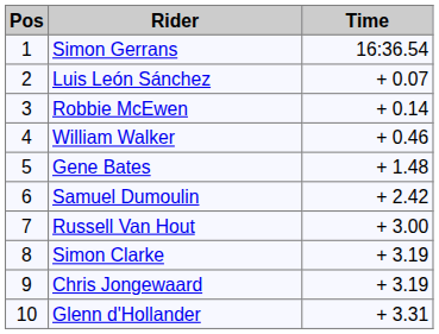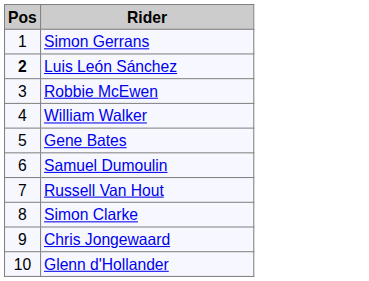 <table bgcolor="#f7f8ff" cellpadding="3" cellspacing="0" border="1" style="font-size: 95%; border: gray solid 1px; border-collapse: collapse;">
 <tr bgcolor="#CCCCCC">
 <td align="center" width="20"><strong>Pos</strong></td>
 <td align="center" width="200"><strong>Rider</strong></td>
-<td align="center" width="100"><strong>Time</strong></td>
 </tr>
 <tr valign=top>
 <td align=center>1</td>
 <td> <a href='#'>Simon Gerrans</a></td>
-<td align=right>16:36.54</td>
 </tr>
 <tr valign=top>
-<td align=center>2</td>
+<td align=center><strong>2</strong></td>
 <td> <a href='#'>Luis León Sánchez</a></td>
-<td align=right>+ 0.07</td>
 </tr>
 <tr valign=top>
 <td align=center>3</td>
 <td> <a href='#'>Robbie McEwen</a></td>
-<td align=right>+ 0.14</td>
 </tr>
 <tr valign=top>
 <td align=center>4</td>
 <td> <a href='#'>William Walker</a></td>
-<td align=right>+ 0.46</td>
 </tr>
 <tr valign=top>
 <td align=center>5</td>
 <td> <a href='#'>Gene Bates</a></td>
-<td align=right>+ 1.48</td>
 </tr>
 <tr valign=top>
 <td align=center>6</td>
 <td> <a href='#'>Samuel Dumoulin</a></td>
-<td align=right>+ 2.42</td>
 </tr>
 <tr valign=top>
 <td align=center>7</td>
 <td> <a href='#'>Russell Van Hout</a></td>
-<td align=right>+ 3.00</td>
 </tr>
 <tr valign=top>
 <td align=center>8</td>
 <td> <a href='#'>Simon Clarke</a></td>
-<td align=right>+ 3.19</td>
 </tr>
 <tr valign=top>
 <td align=center>9</td>
 <td> <a href='#'>Chris Jongewaard</a></td>
-<td align=right>+ 3.19</td>
 </tr>
 <tr valign=top>
 <td align=center>10</td>
 <td> <a href='#'>Glenn d'Hollander</a></td>
-<td align=right>+ 3.31</td>
 </tr>
 </table>
